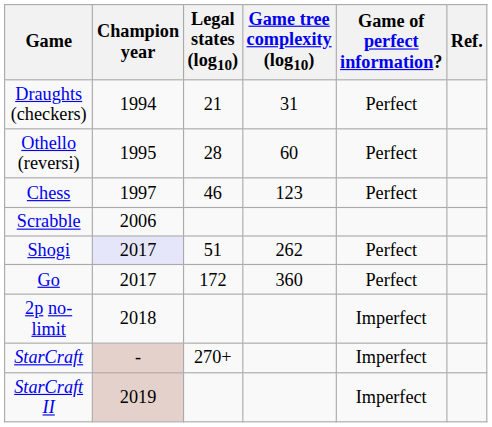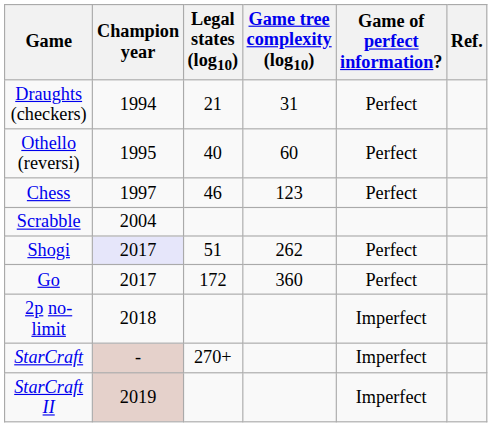 <table class="wikitable floatright" style="text-align: center">
 <tr>
 <th width=70>Game</th>
 <th width=30>Champion year</th>
 <th align=center width=30>Legal states (log<sub>10</sub>)</th>
 <th align=center width=30><a href='#'>Game tree complexity</a> (log<sub>10</sub>)</th>
 <th width=40>Game of <a href='#'>perfect information</a>?</th>
 <th width=15>Ref.</th>
 </tr>
 <tr>
 <td><a href='#'>Draughts</a> (checkers)</td>
 <td>1994</td>
 <td>21</td>
 <td>31</td>
 <td>Perfect</td>
 <td></td>
 </tr>
 <tr>
 <td><a href='#'>Othello</a> (reversi)</td>
 <td>1995</td>
-<td>28</td>
+<td>40</td>
 <td>60</td>
 <td>Perfect</td>
 <td></td>
 </tr>
 <tr>
 <td><a href='#'>Chess</a></td>
 <td>1997</td>
 <td>46</td>
 <td>123</td>
 <td>Perfect</td>
 <td></td>
 </tr>
 <tr>
 <td><a href='#'>Scrabble</a></td>
-<td>2006</td>
+<td>2004</td>
 <td></td>
 <td></td>
 <td></td>
 <td></td>
 </tr>
 <tr>
 <td><a href='#'>Shogi</a></td>
 <td style="background: lavender;">2017</td>
 <td>51</td>
 <td>262</td>
 <td>Perfect</td>
 <td></td>
 </tr>
 <tr>
 <td><a href='#'>Go</a></td>
 <td>2017</td>
 <td>172</td>
 <td>360</td>
 <td>Perfect</td>
 <td></td>
 </tr>
 <tr>
 <td><a href='#'>2p</a> <a href='#'>no-limit</a> </td>
 <td>2018</td>
 <td></td>
 <td></td>
 <td>Imperfect</td>
 <td></td>
 </tr>
 <tr>
 <td><em><a href='#'>StarCraft</a></em></td>
 <td style="background:#e5d1cb">-</td>
 <td>270+</td>
 <td></td>
 <td>Imperfect</td>
 <td></td>
 </tr>
 <tr>
 <td><em><a href='#'>StarCraft II</a></em></td>
 <td style="background:#e5d1cb">2019</td>
 <td></td>
 <td></td>
 <td>Imperfect</td>
 <td></td>
 </tr>
 </table>
